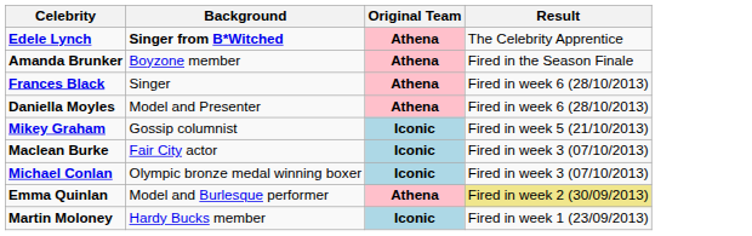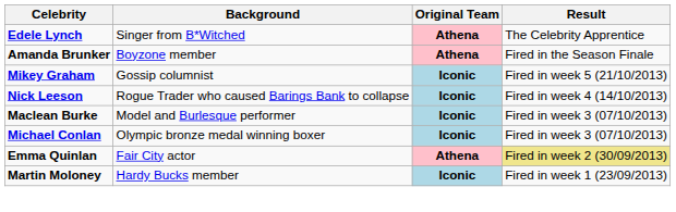 <table class="sortable wikitable">
 <tr>
 <th>Celebrity</th>
 <th>Background</th>
 <th>Original Team</th>
 <th>Result</th>
 </tr>
 <tr>
 <td><strong><a href='#'>Edele Lynch</a></strong></td>
-<td><strong>Singer from <a href='#'>B*Witched</a></strong></td>
+<td>Singer from <a href='#'>B*Witched</a></td>
 <td style="text-align:center; background:pink; color:inherit;"><strong>Athena</strong></td>
 <td>The Celebrity Apprentice</td>
 </tr>
 <tr>
 <td><strong>Amanda Brunker</strong></td>
 <td><a href='#'>Boyzone</a> member</td>
 <td style="text-align:center; background:pink; color:inherit;"><strong>Athena</strong></td>
 <td>Fired in the Season Finale</td>
 </tr>
 <tr>
-<td><strong><a href='#'>Frances Black</a></strong></td>
-<td>Singer</td>
-<td style="text-align:center; background:pink; color:inherit;"><strong>Athena</strong></td>
-<td>Fired in week 6 (28/10/2013)</td>
-</tr>
-<tr>
-<td><strong>Daniella Moyles</strong></td>
-<td>Model and Presenter</td>
-<td style="text-align:center; background:pink; color:inherit"><strong>Athena</strong></td>
-<td>Fired in week 6 (28/10/2013)</td>
-</tr>
-<tr>
 <td><strong><a href='#'>Mikey Graham</a></strong></td>
 <td>Gossip columnist</td>
 <td style="text-align:center; background:lightblue; color:inherit;"><strong>Iconic</strong></td>
 <td>Fired in week 5 (21/10/2013)</td>
 </tr>
 <tr>
+<td><strong><a href='#'>Nick Leeson</a></strong></td>
+<td>Rogue Trader who caused <a href='#'>Barings Bank</a> to collapse</td>
+<td style="text-align:center; background:lightblue; color:inherit;"><strong>Iconic</strong></td>
+<td>Fired in week 4 (14/10/2013)</td>
+</tr>
+<tr>
 <td><strong>Maclean Burke</strong></td>
-<td><a href='#'>Fair City</a> actor</td>
+<td>Model and <a href='#'>Burlesque</a> performer</td>
 <td style="text-align:center; background:lightblue; color:inherit;"><strong>Iconic</strong></td>
 <td>Fired in week 3 (07/10/2013)</td>
 </tr>
 <tr>
 <td><strong><a href='#'>Michael Conlan</a></strong></td>
 <td>Olympic bronze medal winning boxer</td>
 <td style="text-align:center; background:lightblue; color:inherit;"><strong>Iconic</strong></td>
 <td>Fired in week 3 (07/10/2013)</td>
 </tr>
 <tr>
 <td><strong>Emma Quinlan</strong></td>
-<td>Model and <a href='#'>Burlesque</a> performer</td>
+<td><a href='#'>Fair City</a> actor</td>
 <td style="text-align:center; background:pink; color:inherit;"><strong>Athena</strong></td>
 <td style="background: khaki;">Fired in week 2 (30/09/2013)</td>
 </tr>
 <tr>
 <td><strong>Martin Moloney</strong></td>
 <td><a href='#'>Hardy Bucks</a> member</td>
 <td style="text-align:center; background:lightblue; color:inherit;"><strong>Iconic</strong></td>
 <td>Fired in week 1 (23/09/2013)</td>
 </tr>
 </table>
